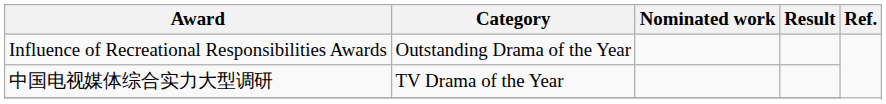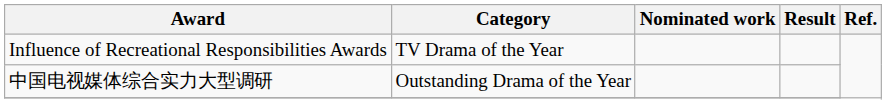 <table class="wikitable">
 <tr>
 <th>Award</th>
 <th>Category</th>
 <th>Nominated work</th>
 <th>Result</th>
 <th>Ref.</th>
 </tr>
 <tr>
 <td>Influence of Recreational Responsibilities Awards</td>
-<td>Outstanding Drama of the Year</td>
+<td>TV Drama of the Year</td>
 <td></td>
 <td></td>
 </tr>
 <tr>
 <td>中国电视媒体综合实力大型调研</td>
-<td>TV Drama of the Year</td>
+<td>Outstanding Drama of the Year</td>
 <td></td>
 <td></td>
 </tr>
 <tr>
 </tr>
 </table>
